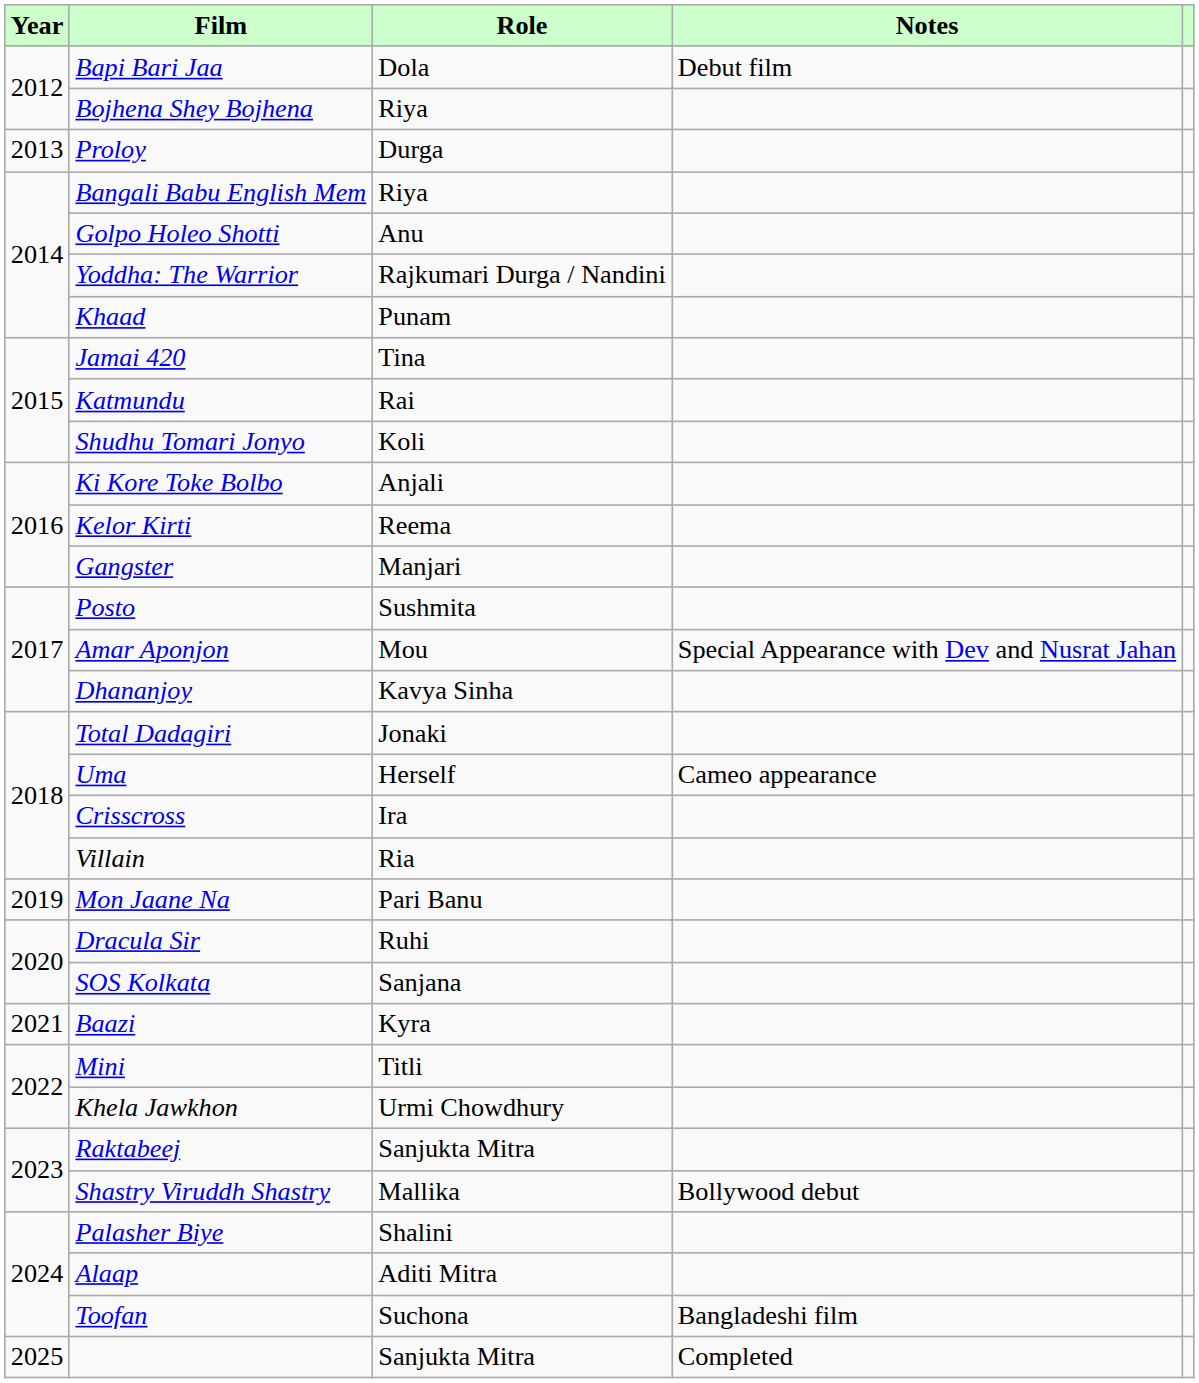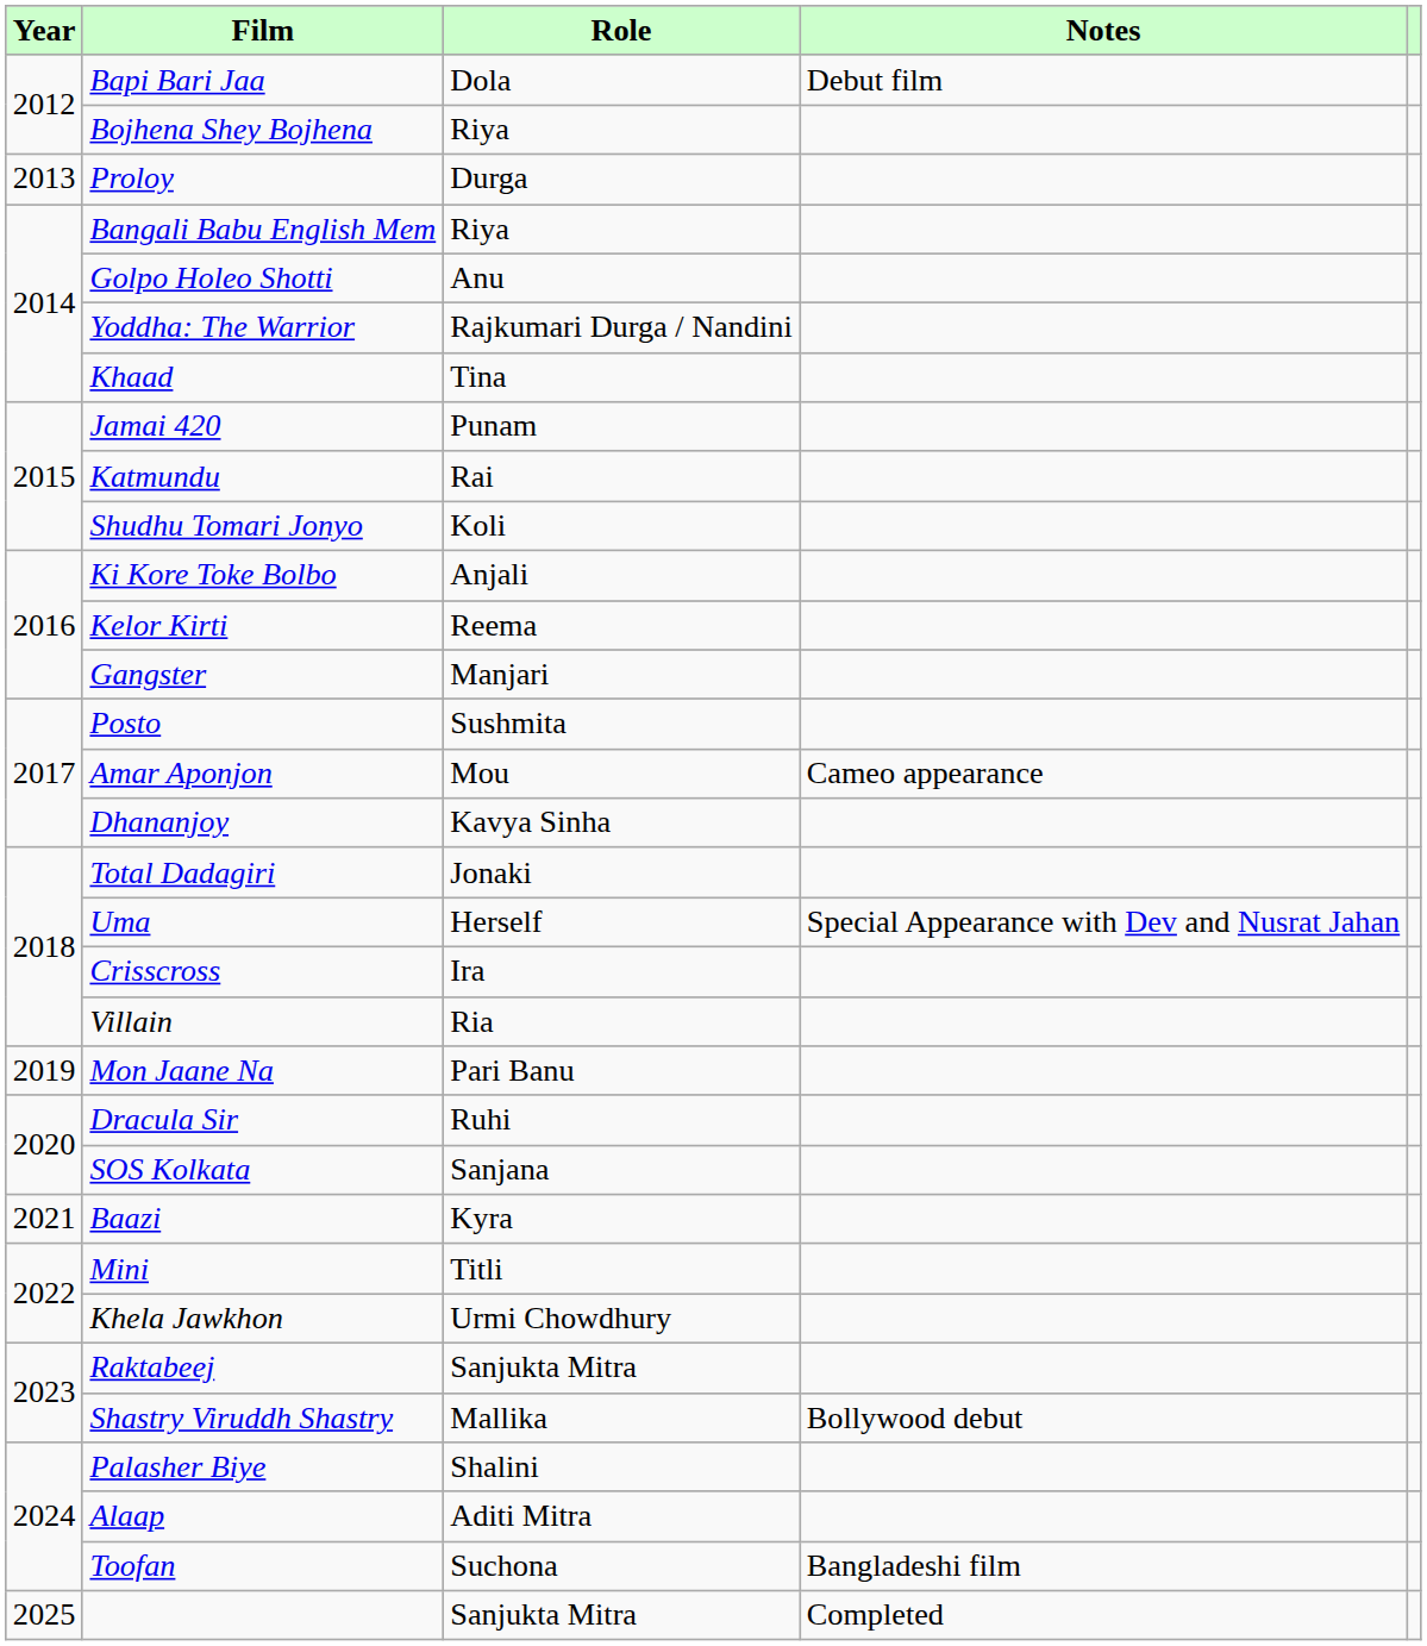 <table class="wikitable sortable">
 <tr style="background:#cfc; text-align:center;">
 <td scope="col"><strong>Year</strong></td>
 <td scope="col"><strong>Film</strong></td>
 <td scope="col"><strong>Role</strong></td>
 <td class="unsortable" scope="col"><strong>Notes</strong></td>
 <td class="unsortable"><strong></strong></td>
 </tr>
 <tr>
 <td rowspan="2">2012</td>
 <td><em><a href='#'>Bapi Bari Jaa</a></em></td>
 <td>Dola</td>
 <td>Debut film</td>
 <td></td>
 </tr>
 <tr>
 <td><em><a href='#'>Bojhena Shey Bojhena</a></em></td>
 <td>Riya</td>
 <td></td>
 <td></td>
 </tr>
 <tr>
 <td>2013</td>
 <td><em><a href='#'>Proloy</a></em></td>
 <td>Durga</td>
 <td></td>
 <td></td>
 </tr>
 <tr>
 <td rowspan="4">2014</td>
 <td><em><a href='#'>Bangali Babu English Mem</a></em></td>
 <td>Riya</td>
 <td></td>
 <td></td>
 </tr>
 <tr>
 <td><em><a href='#'>Golpo Holeo Shotti</a></em></td>
 <td>Anu</td>
 <td></td>
 <td></td>
 </tr>
 <tr>
 <td><em><a href='#'>Yoddha: The Warrior</a></em></td>
 <td>Rajkumari Durga / Nandini</td>
 <td></td>
 <td></td>
 </tr>
 <tr>
 <td><em><a href='#'>Khaad</a></em></td>
-<td>Punam</td>
+<td>Tina</td>
 <td></td>
 <td></td>
 </tr>
 <tr>
 <td rowspan="3">2015</td>
 <td><em><a href='#'>Jamai 420</a></em></td>
-<td>Tina</td>
+<td>Punam</td>
 <td></td>
 <td></td>
 </tr>
 <tr>
 <td><em><a href='#'>Katmundu</a></em></td>
 <td>Rai</td>
 <td></td>
 <td></td>
 </tr>
 <tr>
 <td><em><a href='#'>Shudhu Tomari Jonyo</a></em></td>
 <td>Koli</td>
 <td></td>
 <td></td>
 </tr>
 <tr>
 <td rowspan="3">2016</td>
 <td><em><a href='#'>Ki Kore Toke Bolbo</a></em></td>
 <td>Anjali</td>
 <td></td>
 <td></td>
 </tr>
 <tr>
 <td><em><a href='#'>Kelor Kirti</a></em></td>
 <td>Reema</td>
 <td></td>
 <td></td>
 </tr>
 <tr>
 <td><em><a href='#'>Gangster</a></em></td>
 <td>Manjari</td>
 <td></td>
 <td></td>
 </tr>
 <tr>
 <td rowspan="3">2017</td>
 <td><em><a href='#'>Posto</a></em></td>
 <td>Sushmita</td>
 <td></td>
 <td></td>
 </tr>
 <tr>
 <td><em><a href='#'>Amar Aponjon</a></em></td>
 <td>Mou</td>
-<td>Special Appearance with <a href='#'>Dev</a> and <a href='#'>Nusrat Jahan</a></td>
+<td>Cameo appearance</td>
 <td></td>
 </tr>
 <tr>
 <td><em><a href='#'>Dhananjoy</a></em></td>
 <td>Kavya Sinha</td>
 <td></td>
 <td></td>
 </tr>
 <tr>
 <td rowspan="4">2018</td>
 <td><em><a href='#'>Total Dadagiri</a></em></td>
 <td>Jonaki</td>
 <td></td>
 <td></td>
 </tr>
 <tr>
 <td><em><a href='#'>Uma</a></em></td>
 <td>Herself</td>
-<td>Cameo appearance</td>
+<td>Special Appearance with <a href='#'>Dev</a> and <a href='#'>Nusrat Jahan</a></td>
 <td></td>
 </tr>
 <tr>
 <td><em><a href='#'>Crisscross</a></em></td>
 <td>Ira</td>
 <td></td>
 <td></td>
 </tr>
 <tr>
 <td><em>Villain</em></td>
 <td>Ria</td>
 <td></td>
 <td></td>
 </tr>
 <tr>
 <td rowspan="1">2019</td>
 <td><em><a href='#'>Mon Jaane Na</a></em></td>
 <td>Pari Banu</td>
 <td></td>
 <td></td>
 </tr>
 <tr>
 <td rowspan="2">2020</td>
 <td><em><a href='#'>Dracula Sir</a></em></td>
 <td>Ruhi</td>
 <td></td>
 <td></td>
 </tr>
 <tr>
 <td><em><a href='#'>SOS Kolkata</a></em></td>
 <td>Sanjana</td>
 <td></td>
 <td></td>
 </tr>
 <tr>
 <td>2021</td>
 <td><em><a href='#'>Baazi</a></em></td>
 <td>Kyra</td>
 <td></td>
 <td></td>
 </tr>
 <tr>
 <td rowspan="2">2022</td>
 <td><em><a href='#'>Mini</a></em></td>
 <td>Titli</td>
 <td></td>
 <td></td>
 </tr>
 <tr>
 <td><em>Khela Jawkhon</em></td>
 <td>Urmi Chowdhury</td>
 <td></td>
 <td></td>
 </tr>
 <tr>
 <td rowspan="2">2023</td>
 <td><em><a href='#'>Raktabeej</a></em></td>
 <td>Sanjukta Mitra</td>
 <td></td>
 <td></td>
 </tr>
 <tr>
 <td><em><a href='#'>Shastry Viruddh Shastry</a></em></td>
 <td>Mallika</td>
 <td>Bollywood debut</td>
 <td></td>
 </tr>
 <tr>
 <td rowspan="3">2024</td>
 <td><em><a href='#'>Palasher Biye</a></em></td>
 <td>Shalini</td>
 <td></td>
 <td></td>
 </tr>
 <tr>
 <td><em><a href='#'>Alaap</a></em></td>
 <td>Aditi Mitra</td>
 <td></td>
 <td></td>
 </tr>
 <tr>
 <td><em><a href='#'>Toofan</a></em></td>
 <td>Suchona</td>
 <td>Bangladeshi film</td>
 <td></td>
 </tr>
 <tr>
 <td>2025</td>
 <td></td>
 <td>Sanjukta Mitra</td>
 <td>Completed</td>
 <td></td>
 </tr>
 </table>
